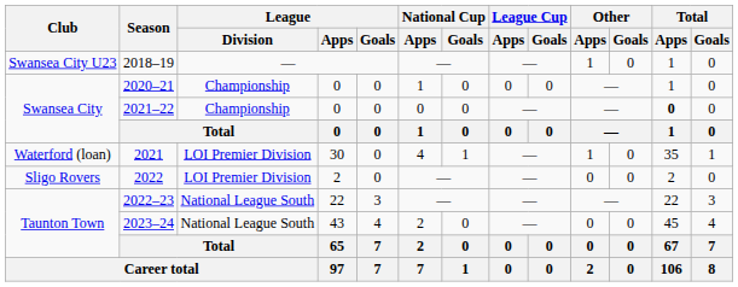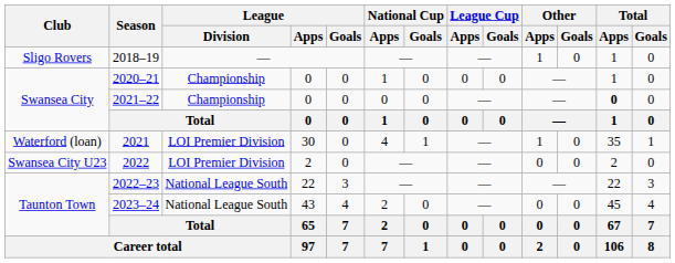 <table class=wikitable style="text-align: center">
 <tr>
 <th rowspan=2>Club</th>
 <th rowspan=2>Season</th>
 <th colspan=3>League</th>
 <th colspan=2>National Cup</th>
 <th colspan=2><a href='#'>League Cup</a></th>
 <th colspan=2>Other</th>
 <th colspan=2>Total</th>
 </tr>
 <tr>
 <th>Division</th>
 <th>Apps</th>
 <th>Goals</th>
 <th>Apps</th>
 <th>Goals</th>
 <th>Apps</th>
 <th>Goals</th>
 <th>Apps</th>
 <th>Goals</th>
 <th>Apps</th>
 <th>Goals</th>
 </tr>
 <tr>
-<td><a href='#'>Swansea City U23</a></td>
+<td><a href='#'>Sligo Rovers</a></td>
 <td>2018–19</td>
 <td colspan=3>—</td>
 <td colspan=2>—</td>
 <td colspan=2>—</td>
 <td>1</td>
 <td>0</td>
 <td>1</td>
 <td>0</td>
 </tr>
 <tr>
 <td rowspan="3"><a href='#'>Swansea City</a></td>
 <td><a href='#'>2020–21</a></td>
 <td><a href='#'>Championship</a></td>
 <td>0</td>
 <td>0</td>
 <td>1</td>
 <td>0</td>
 <td>0</td>
 <td>0</td>
 <td colspan=2>—</td>
 <td>1</td>
 <td>0</td>
 </tr>
 <tr>
 <td><a href='#'>2021–22</a></td>
 <td><a href='#'>Championship</a></td>
 <td>0</td>
 <td>0</td>
 <td>0</td>
 <td>0</td>
 <td colspan=2>—</td>
 <td colspan=2>—</td>
 <td><strong>0</strong></td>
 <td>0</td>
 </tr>
 <tr>
 <th colspan="2">Total</th>
 <th>0</th>
 <th>0</th>
 <th>1</th>
 <th>0</th>
 <th>0</th>
 <th>0</th>
 <th colspan=2>—</th>
 <th>1</th>
 <th>0</th>
 </tr>
 <tr>
 <td><a href='#'>Waterford</a> (loan)</td>
 <td><a href='#'>2021</a></td>
 <td><a href='#'>LOI Premier Division</a></td>
 <td>30</td>
 <td>0</td>
 <td>4</td>
 <td>1</td>
 <td colspan=2>—</td>
 <td>1</td>
 <td>0</td>
 <td>35</td>
 <td>1</td>
 </tr>
 <tr>
-<td><a href='#'>Sligo Rovers</a></td>
+<td><a href='#'>Swansea City U23</a></td>
 <td><a href='#'>2022</a></td>
 <td><a href='#'>LOI Premier Division</a></td>
 <td>2</td>
 <td>0</td>
 <td colspan=2>—</td>
 <td colspan=2>—</td>
 <td>0</td>
 <td>0</td>
 <td>2</td>
 <td>0</td>
 </tr>
 <tr>
 <td rowspan="3"><a href='#'>Taunton Town</a></td>
 <td><a href='#'>2022–23</a></td>
 <td><a href='#'>National League South</a></td>
 <td>22</td>
 <td>3</td>
 <td colspan=2>—</td>
 <td colspan=2>—</td>
 <td colspan=2>—</td>
 <td>22</td>
 <td>3</td>
 </tr>
 <tr>
 <td><a href='#'>2023–24</a></td>
 <td>National League South</td>
 <td>43</td>
 <td>4</td>
 <td>2</td>
 <td>0</td>
 <td colspan="2">—</td>
 <td>0</td>
 <td>0</td>
 <td>45</td>
 <td>4</td>
 </tr>
 <tr>
 <th colspan="2">Total</th>
 <th>65</th>
 <th>7</th>
 <th>2</th>
 <th>0</th>
 <th>0</th>
 <th>0</th>
 <th>0</th>
 <th>0</th>
 <th>67</th>
 <th>7</th>
 </tr>
 <tr>
 <th colspan=3>Career total</th>
 <th>97</th>
 <th>7</th>
 <th>7</th>
 <th>1</th>
 <th>0</th>
 <th>0</th>
 <th>2</th>
 <th>0</th>
 <th>106</th>
 <th>8</th>
 </tr>
 </table>
